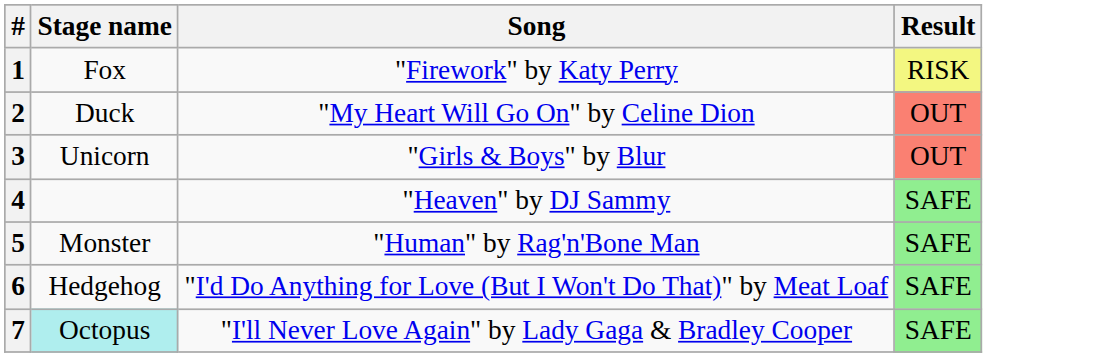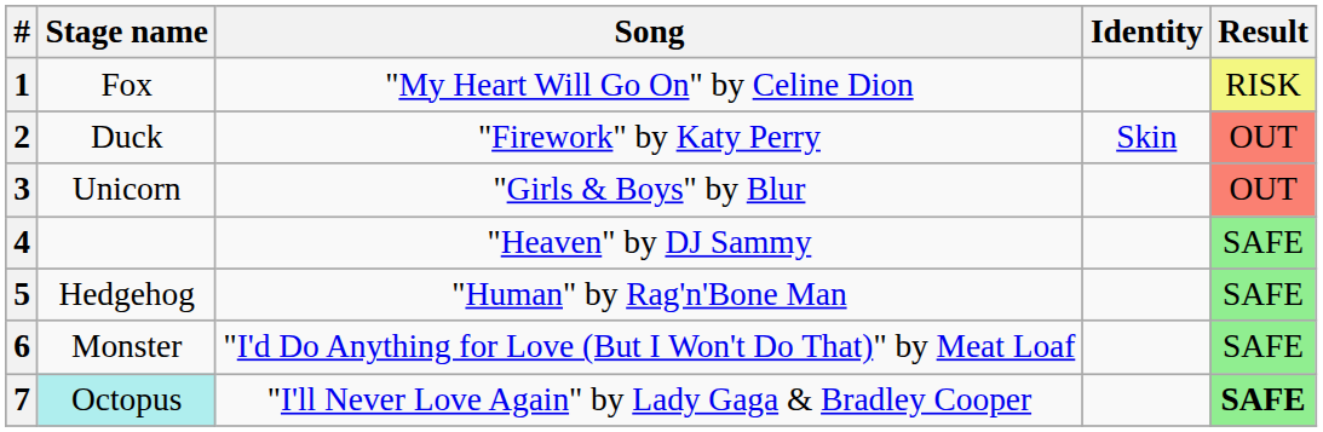 <table class="wikitable plainrowheaders" style="text-align: center;">
 <tr>
 <th>#</th>
 <th>Stage name</th>
 <th>Song</th>
+<th>Identity</th>
 <th>Result</th>
 </tr>
 <tr>
 <th>1</th>
 <td>Fox</td>
-<td>"<a href='#'>Firework</a>" by <a href='#'>Katy Perry</a></td>
+<td>"<a href='#'>My Heart Will Go On</a>" by <a href='#'>Celine Dion</a></td>
+<td></td>
 <td bgcolor=#F3F781>RISK</td>
 </tr>
 <tr>
 <th>2</th>
 <td>Duck</td>
-<td>"<a href='#'>My Heart Will Go On</a>" by <a href='#'>Celine Dion</a></td>
+<td>"<a href='#'>Firework</a>" by <a href='#'>Katy Perry</a></td>
+<td><a href='#'>Skin</a></td>
 <td bgcolor=salmon>OUT</td>
 </tr>
 <tr>
 <th>3</th>
 <td>Unicorn</td>
 <td>"<a href='#'>Girls & Boys</a>" by <a href='#'>Blur</a></td>
+<td></td>
 <td bgcolor=salmon>OUT</td>
 </tr>
 <tr>
 <th>4</th>
 <td></td>
 <td>"<a href='#'>Heaven</a>" by <a href='#'>DJ Sammy</a></td>
+<td></td>
 <td bgcolor="lightgreen">SAFE</td>
 </tr>
 <tr>
 <th>5</th>
-<td>Monster</td>
+<td>Hedgehog</td>
 <td>"<a href='#'>Human</a>" by <a href='#'>Rag'n'Bone Man</a></td>
+<td></td>
 <td bgcolor="lightgreen">SAFE</td>
 </tr>
 <tr>
 <th>6</th>
-<td>Hedgehog</td>
+<td>Monster</td>
 <td>"<a href='#'>I'd Do Anything for Love (But I Won't Do That)</a>" by <a href='#'>Meat Loaf</a></td>
+<td></td>
 <td bgcolor="lightgreen">SAFE</td>
 </tr>
 <tr>
 <th>7</th>
 <td style="background: paleturquoise;">Octopus</td>
 <td>"<a href='#'>I'll Never Love Again</a>" by <a href='#'>Lady Gaga</a> & <a href='#'>Bradley Cooper</a></td>
-<td bgcolor="lightgreen">SAFE</td>
+<td></td>
+<td bgcolor="lightgreen"><strong>SAFE</strong></td>
 </tr>
 </table>
